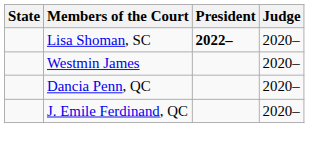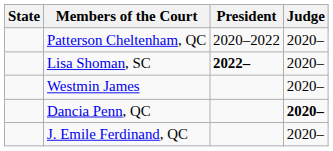 <table class="wikitable">
 <tr>
 <th>State</th>
 <th>Members of the Court</th>
 <th>President</th>
 <th>Judge</th>
+</tr>
+<tr>
+<td></td>
+<td><a href='#'>Patterson Cheltenham</a>, QC</td>
+<td>2020–2022</td>
+<td>2020–</td>
 </tr>
 <tr>
 <td></td>
 <td><a href='#'>Lisa Shoman</a>, SC</td>
 <td><strong>2022–</strong></td>
 <td>2020–</td>
 </tr>
 <tr>
 <td></td>
 <td><a href='#'>Westmin James</a></td>
 <td></td>
 <td>2020–</td>
 </tr>
 <tr>
 <td></td>
 <td><a href='#'>Dancia Penn</a>, QC</td>
 <td></td>
-<td>2020–</td>
+<td><strong>2020–</strong></td>
 </tr>
 <tr>
 <td></td>
 <td><a href='#'>J. Emile Ferdinand</a>, QC</td>
 <td></td>
 <td>2020–</td>
 </tr>
 </table>
